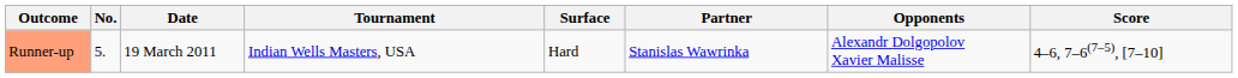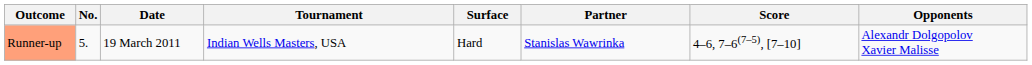 <table class="sortable wikitable" style=font-size:97%>
 <tr>
 <th width=80>Outcome</th>
 <th width=20>No.</th>
 <th width=120>Date</th>
 <th width=300>Tournament</th>
 <th width=75>Surface</th>
 <th width=200>Partner</th>
+<th width=200>Score</th>
 <th width=200>Opponents</th>
-<th width=200>Score</th>
 </tr>
 <tr style="background:#e9e9e97;">
 <td style="background:#FFA07A;">Runner-up</td>
 <td>5.</td>
 <td>19 March 2011</td>
 <td><a href='#'>Indian Wells Masters</a>, USA</td>
 <td>Hard</td>
 <td> <a href='#'>Stanislas Wawrinka</a></td>
+<td>4–6, 7–6<sup>(7–5)</sup>, [7–10]</td>
 <td> <a href='#'>Alexandr Dolgopolov</a><br> <a href='#'>Xavier Malisse</a></td>
-<td>4–6, 7–6<sup>(7–5)</sup>, [7–10]</td>
 </tr>
 </table>
